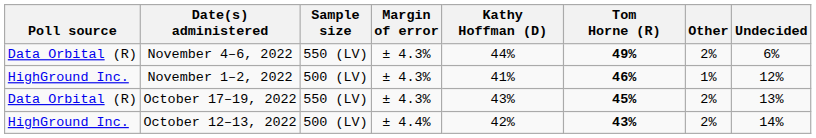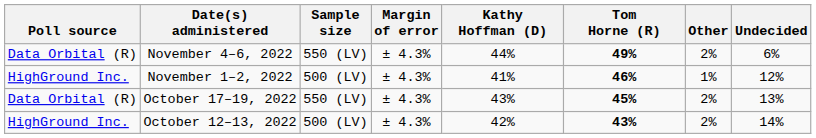 <table class="wikitable" style="font-size:90%;text-align:center;">
 <tr style="vertical-align:bottom">
 <th>Poll source</th>
 <th>Date(s)<br>administered</th>
 <th>Sample<br>size</th>
 <th>Margin<br>of error</th>
 <th style="width:100px;">Kathy<br>Hoffman (D)</th>
 <th style="width:100px;">Tom<br>Horne (R)</th>
 <th>Other</th>
 <th>Undecided</th>
 </tr>
 <tr>
 <td style="text-align:left;"><a href='#'>Data Orbital</a> (R)</td>
 <td>November 4–6, 2022</td>
 <td>550 (LV)</td>
 <td>± 4.3%</td>
 <td>44%</td>
 <td><strong>49%</strong></td>
 <td>2%</td>
 <td>6%</td>
 </tr>
 <tr>
 <td style="text-align:left;"><a href='#'>HighGround Inc.</a></td>
 <td>November 1–2, 2022</td>
 <td>500 (LV)</td>
 <td>± 4.3%</td>
 <td>41%</td>
 <td><strong>46%</strong></td>
 <td>1%</td>
 <td>12%</td>
 </tr>
 <tr>
 <td style="text-align:left;"><a href='#'>Data Orbital</a> (R)</td>
 <td>October 17–19, 2022</td>
 <td>550 (LV)</td>
 <td>± 4.3%</td>
 <td>43%</td>
 <td><strong>45%</strong></td>
 <td>2%</td>
 <td>13%</td>
 </tr>
 <tr>
 <td style="text-align:left;"><a href='#'>HighGround Inc.</a></td>
 <td>October 12–13, 2022</td>
 <td>500 (LV)</td>
-<td>± 4.4%</td>
+<td>± 4.3%</td>
 <td>42%</td>
 <td><strong>43%</strong></td>
 <td>2%</td>
 <td>14%</td>
 </tr>
 </table>
